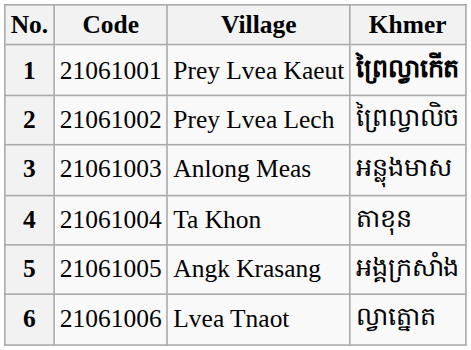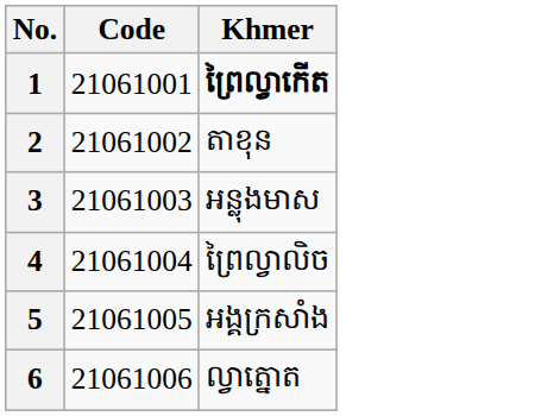 <table class="wikitable sortable mw-collapsible">
 <tr>
 <th>No.</th>
 <th>Code</th>
-<th>Village</th>
 <th>Khmer</th>
 </tr>
 <tr>
 <th>1</th>
 <td>21061001</td>
-<td>Prey Lvea Kaeut</td>
 <td><strong>ព្រៃល្វាកើត</strong></td>
 </tr>
 <tr>
 <th>2</th>
 <td>21061002</td>
-<td>Prey Lvea Lech</td>
-<td>ព្រៃល្វាលិច</td>
+<td>តាខុន</td>
 </tr>
 <tr>
 <th>3</th>
 <td>21061003</td>
-<td>Anlong Meas</td>
 <td>អន្លុងមាស</td>
 </tr>
 <tr>
 <th>4</th>
 <td>21061004</td>
-<td>Ta Khon</td>
-<td>តាខុន</td>
+<td>ព្រៃល្វាលិច</td>
 </tr>
 <tr>
 <th>5</th>
 <td>21061005</td>
-<td>Angk Krasang</td>
 <td>អង្គក្រសាំង</td>
 </tr>
 <tr>
 <th>6</th>
 <td>21061006</td>
-<td>Lvea Tnaot</td>
 <td>ល្វាត្នោត</td>
 </tr>
 </table>
